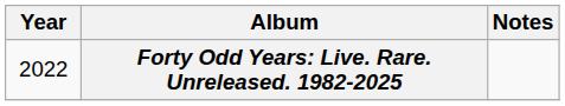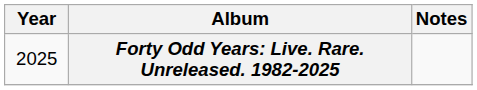 <table class="wikitable sortable plainrowheaders" style="text-align:left">
 <tr>
 <th scope="col" style="width:3em">Year</th>
 <th scope="col" style="width:18em">Album</th>
 <th scope="col" class="unsortable">Notes</th>
 </tr>
 <tr>
-<td style="text-align:center;">2022</td>
+<td style="text-align:center;">2025</td>
 <th scope="row"><em>Forty Odd Years: Live. Rare. Unreleased. 1982-2025</em></th>
 <td></td>
 </tr>
 <tr>
 </tr>
 </table>
